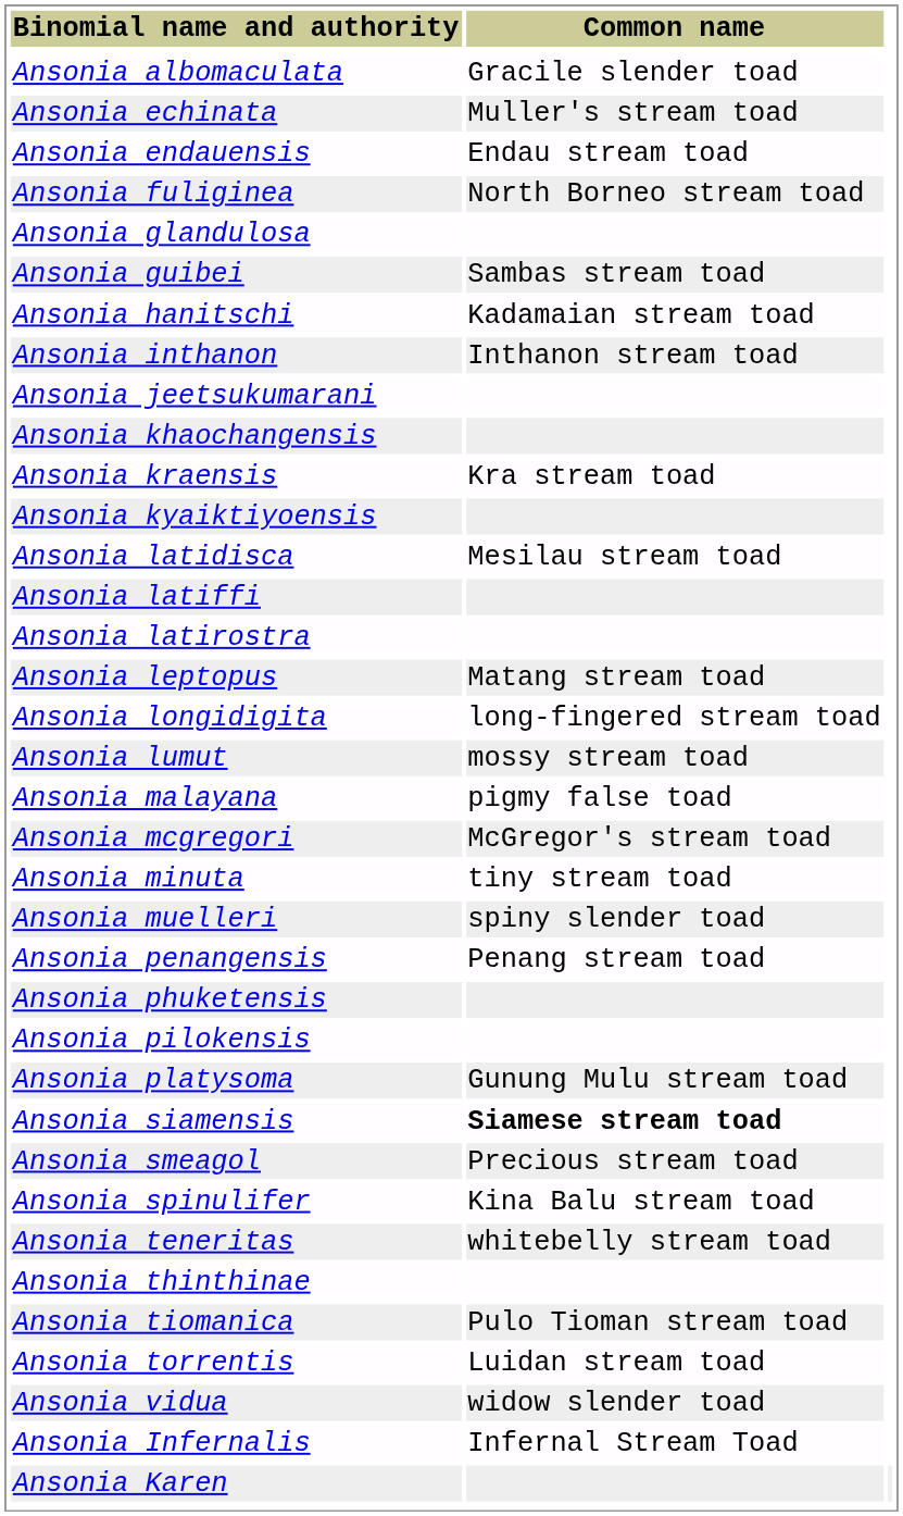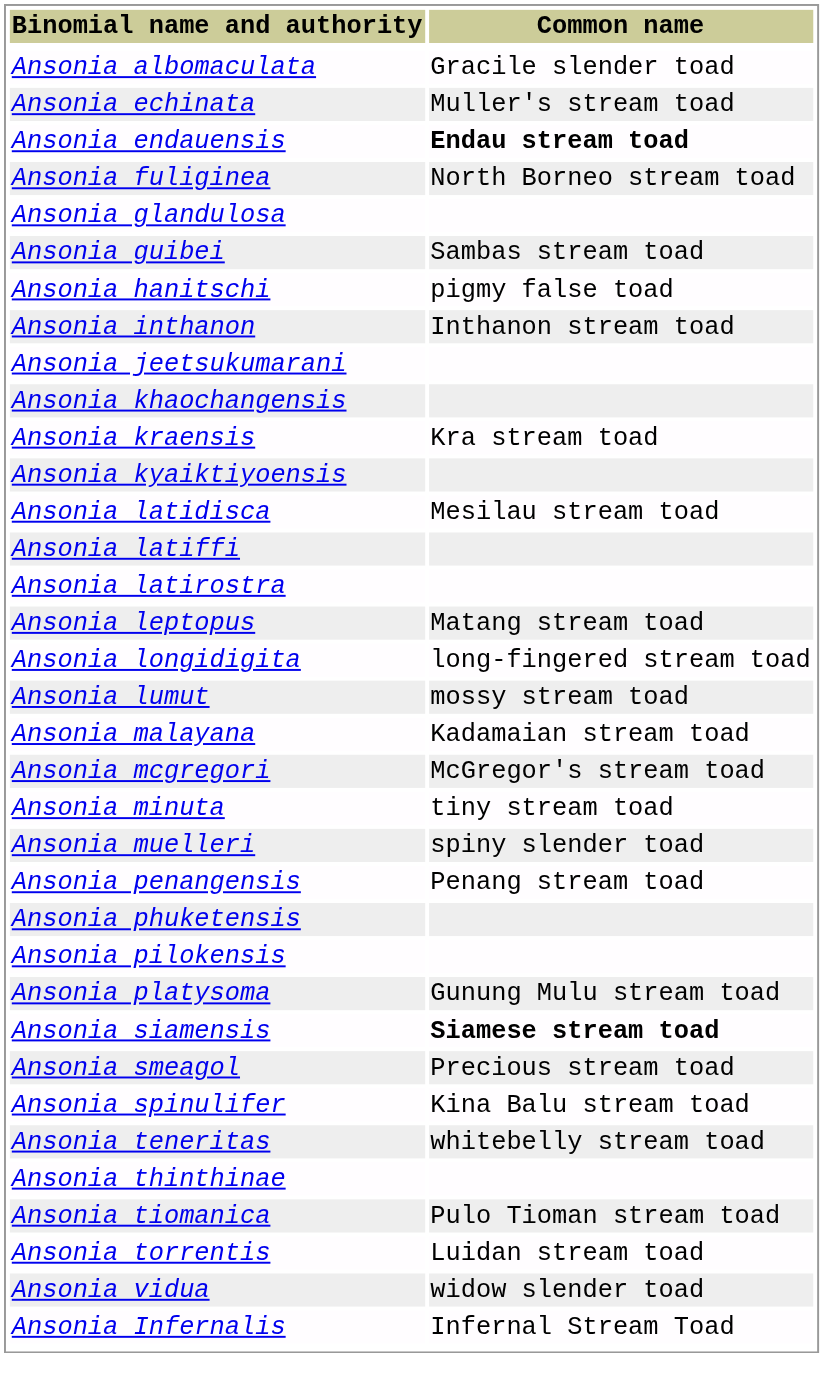 <table style="text-align:left; border:1px solid #999999; ">
 <tr style="background:#CCCC99; text-align: center; ">
 <th>Binomial name and authority</th>
 <th>Common name</th>
 </tr>
 <tr>
 </tr>
 <tr style="background:#FFFDFF;">
 <td><em><a href='#'>Ansonia albomaculata</a></em> </td>
 <td>Gracile slender toad</td>
 </tr>
 <tr style="background:#EEEEEE;">
 <td><em><a href='#'>Ansonia echinata</a></em> </td>
 <td>Muller's stream toad</td>
 </tr>
 <tr style="background:#FFFDFF;">
 <td><em><a href='#'>Ansonia endauensis</a></em> </td>
-<td>Endau stream toad</td>
+<td><strong>Endau stream toad</strong></td>
 </tr>
 <tr style="background:#EEEEEE;">
 <td><em><a href='#'>Ansonia fuliginea</a></em> </td>
 <td>North Borneo stream toad</td>
 </tr>
 <tr style="background:#FFFDFF;">
 <td><em><a href='#'>Ansonia glandulosa</a></em> </td>
 <td></td>
 </tr>
 <tr style="background:#EEEEEE;">
 <td><em><a href='#'>Ansonia guibei</a></em> </td>
 <td>Sambas stream toad</td>
 </tr>
 <tr style="background:#FFFDFF;">
 <td><em><a href='#'>Ansonia hanitschi</a></em> </td>
-<td>Kadamaian stream toad</td>
+<td>pigmy false toad</td>
 </tr>
 <tr style="background:#EEEEEE;">
 <td><em><a href='#'>Ansonia inthanon</a></em> </td>
 <td>Inthanon stream toad</td>
 </tr>
 <tr style="background:#FFFDFF;">
 <td><em><a href='#'>Ansonia jeetsukumarani</a></em> </td>
 <td></td>
 </tr>
 <tr style="background:#EEEEEE;">
 <td><em><a href='#'>Ansonia khaochangensis</a></em> </td>
 <td></td>
 </tr>
 <tr style="background:#FFFDFF;">
 <td><em><a href='#'>Ansonia kraensis</a></em> </td>
 <td>Kra stream toad</td>
 </tr>
 <tr style="background:#EEEEEE;">
 <td><em><a href='#'>Ansonia kyaiktiyoensis</a></em> </td>
 <td></td>
 </tr>
 <tr style="background:#FFFDFF;">
 <td><em><a href='#'>Ansonia latidisca</a></em> </td>
 <td>Mesilau stream toad</td>
 </tr>
 <tr style="background:#EEEEEE;">
 <td><em><a href='#'>Ansonia latiffi</a></em> </td>
 <td></td>
 </tr>
 <tr style="background:#FFFDFF;">
 <td><em><a href='#'>Ansonia latirostra</a></em> </td>
 <td></td>
 </tr>
 <tr style="background:#EEEEEE;">
 <td><em><a href='#'>Ansonia leptopus</a></em> </td>
 <td>Matang stream toad</td>
 </tr>
 <tr style="background:#FFFDFF;">
 <td><em><a href='#'>Ansonia longidigita</a></em> </td>
 <td>long-fingered stream toad</td>
 </tr>
 <tr style="background:#EEEEEE;">
 <td><em><a href='#'>Ansonia lumut</a></em> </td>
 <td>mossy stream toad</td>
 </tr>
 <tr style="background:#FFFDFF;">
 <td><em><a href='#'>Ansonia malayana</a></em> </td>
-<td>pigmy false toad</td>
+<td>Kadamaian stream toad</td>
 </tr>
 <tr style="background:#EEEEEE;">
 <td><em><a href='#'>Ansonia mcgregori</a></em> </td>
 <td>McGregor's stream toad</td>
 </tr>
 <tr style="background:#FFFDFF;">
 <td><em><a href='#'>Ansonia minuta</a></em> </td>
 <td>tiny stream toad</td>
 </tr>
 <tr style="background:#EEEEEE;">
 <td><em><a href='#'>Ansonia muelleri</a></em> </td>
 <td>spiny slender toad</td>
 </tr>
 <tr style="background:#FFFDFF;">
 <td><em><a href='#'>Ansonia penangensis</a></em> </td>
 <td>Penang stream toad</td>
 </tr>
 <tr style="background:#EEEEEE;">
 <td><em><a href='#'>Ansonia phuketensis</a></em> </td>
 <td></td>
 </tr>
 <tr style="background:#FFFDFF;">
 <td><em><a href='#'>Ansonia pilokensis</a></em> </td>
 <td></td>
 </tr>
 <tr style="background:#EEEEEE;">
 <td><em><a href='#'>Ansonia platysoma</a></em> </td>
 <td>Gunung Mulu stream toad</td>
 </tr>
 <tr style="background:#FFFDFF;">
 <td><em><a href='#'>Ansonia siamensis</a></em> </td>
 <td><strong>Siamese stream toad</strong></td>
 </tr>
 <tr style="background:#EEEEEE;">
 <td><em><a href='#'>Ansonia smeagol</a></em> </td>
 <td>Precious stream toad</td>
 </tr>
 <tr style="background:#FFFDFF;">
 <td><em><a href='#'>Ansonia spinulifer</a></em> </td>
 <td>Kina Balu stream toad</td>
 </tr>
 <tr style="background:#EEEEEE;">
 <td><em><a href='#'>Ansonia teneritas</a></em> </td>
 <td>whitebelly stream toad</td>
 </tr>
 <tr style="background:#FFFDFF;">
 <td><em><a href='#'>Ansonia thinthinae</a></em> </td>
 <td></td>
 </tr>
 <tr style="background:#EEEEEE;">
 <td><em><a href='#'>Ansonia tiomanica</a></em> </td>
 <td>Pulo Tioman stream toad</td>
 </tr>
 <tr style="background:#FFFDFF;">
 <td><em><a href='#'>Ansonia torrentis</a></em> </td>
 <td>Luidan stream toad</td>
 </tr>
 <tr style="background:#EEEEEE;">
 <td><em><a href='#'>Ansonia vidua</a></em> </td>
 <td>widow slender toad</td>
 </tr>
 <tr style="background:#FFFDFF;">
 <td><em><a href='#'>Ansonia Infernalis</a></em></td>
 <td>Infernal Stream Toad</td>
 </tr>
-<tr style="background:#EEEEEE;">
-<td><em><a href='#'>Ansonia Karen</a></em></td>
-<td></td>
-<td></td>
-</tr>
 <tr>
 </tr>
 </table>
